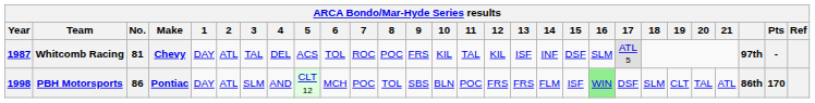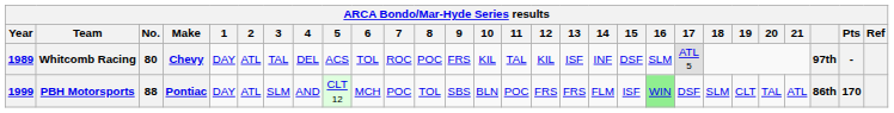 <table class="wikitable" style="text-align:center; font-size:75%">
 <tr>
 <th colspan=45><a href='#'>ARCA Bondo/Mar-Hyde Series</a> results</th>
 </tr>
 <tr>
 <th>Year</th>
 <th>Team</th>
 <th>No.</th>
 <th>Make</th>
 <th>1</th>
 <th>2</th>
 <th>3</th>
 <th>4</th>
 <th>5</th>
 <th>6</th>
 <th>7</th>
 <th>8</th>
 <th>9</th>
 <th>10</th>
 <th>11</th>
 <th>12</th>
 <th>13</th>
 <th>14</th>
 <th>15</th>
 <th>16</th>
 <th>17</th>
 <th>18</th>
 <th>19</th>
 <th>20</th>
 <th>21</th>
 <th></th>
 <th>Pts</th>
 <th>Ref</th>
 </tr>
 <tr>
-<th><a href='#'>1987</a></th>
+<th><a href='#'>1989</a></th>
 <th>Whitcomb Racing</th>
-<th>81</th>
+<th>80</th>
 <th><a href='#'>Chevy</a></th>
 <td><a href='#'>DAY</a></td>
 <td><a href='#'>ATL</a></td>
 <td><a href='#'>TAL</a></td>
 <td><a href='#'>DEL</a></td>
 <td><a href='#'>ACS</a></td>
 <td><a href='#'>TOL</a></td>
 <td><a href='#'>ROC</a></td>
 <td><a href='#'>POC</a></td>
 <td><a href='#'>FRS</a></td>
 <td><a href='#'>KIL</a></td>
 <td><a href='#'>TAL</a></td>
 <td><a href='#'>KIL</a></td>
 <td><a href='#'>ISF</a></td>
 <td><a href='#'>INF</a></td>
 <td><a href='#'>DSF</a></td>
 <td><a href='#'>SLM</a></td>
 <td style="background:#DFDFDF;"><a href='#'>ATL</a><br><small>5</small></td>
 <td colspan=4></td>
 <th>97th</th>
 <th>-</th>
 <th></th>
 </tr>
 <tr>
-<th><a href='#'>1998</a></th>
+<th><a href='#'>1999</a></th>
 <th><a href='#'>PBH Motorsports</a></th>
-<th>86</th>
+<th>88</th>
 <th><a href='#'>Pontiac</a></th>
 <td><a href='#'>DAY</a></td>
 <td><a href='#'>ATL</a></td>
 <td><a href='#'>SLM</a></td>
 <td><a href='#'>AND</a></td>
 <td style="background:#DFFFDF;"><a href='#'>CLT</a><br><small>12</small></td>
 <td><a href='#'>MCH</a></td>
 <td><a href='#'>POC</a></td>
 <td><a href='#'>TOL</a></td>
 <td><a href='#'>SBS</a></td>
 <td><a href='#'>BLN</a></td>
 <td><a href='#'>POC</a></td>
 <td><a href='#'>FRS</a></td>
 <td><a href='#'>FRS</a></td>
 <td><a href='#'>FLM</a></td>
 <td><a href='#'>ISF</a></td>
 <td style="background: lightgreen;"><a href='#'>WIN</a></td>
 <td><a href='#'>DSF</a></td>
 <td><a href='#'>SLM</a></td>
 <td><a href='#'>CLT</a></td>
 <td><a href='#'>TAL</a></td>
 <td><a href='#'>ATL</a></td>
 <th>86th</th>
 <th>170</th>
 <th></th>
 </tr>
 </table>
